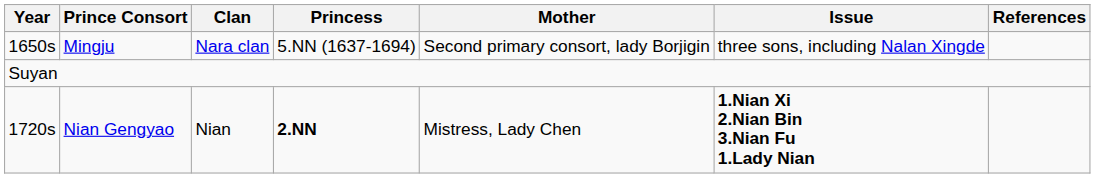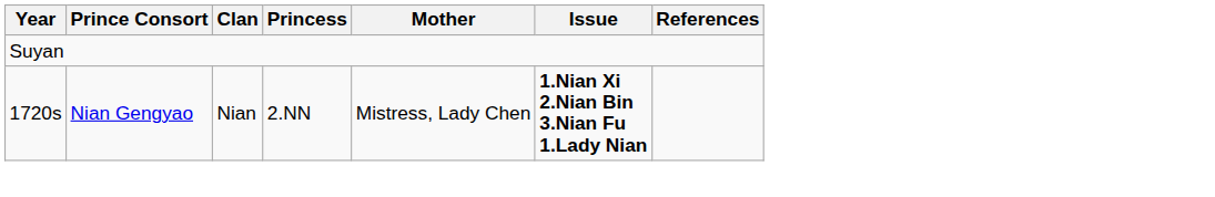 <table class="wikitable">
 <tr>
 <th>Year</th>
 <th>Prince Consort</th>
 <th>Clan</th>
 <th>Princess</th>
 <th>Mother</th>
 <th>Issue</th>
 <th>References</th>
 </tr>
 <tr>
-<td>1650s</td>
-<td><a href='#'>Mingju</a></td>
-<td><a href='#'>Nara clan</a></td>
-<td>5.NN (1637-1694)</td>
-<td>Second primary consort, lady Borjigin</td>
-<td>three sons, including <a href='#'>Nalan Xingde</a></td>
-<td></td>
-</tr>
-<tr>
 <td colspan="7">Suyan</td>
 </tr>
 <tr>
 <td>1720s</td>
 <td><a href='#'>Nian Gengyao</a></td>
 <td>Nian</td>
-<td><strong>2.NN</strong></td>
+<td>2.NN</td>
 <td>Mistress, Lady Chen</td>
 <td><strong>1.Nian Xi<br>2.Nian Bin<br>3.Nian Fu<br>1.Lady Nian</strong></td>
 <td></td>
 </tr>
 </table>
